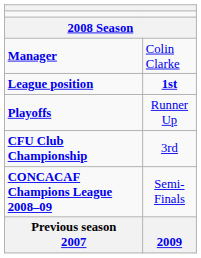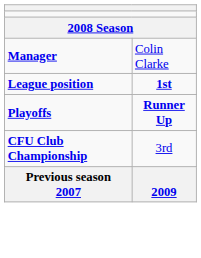 <table width=35% class="wikitable" style="float:right; font-size: 90%; text-align: left;">
 <tr>
 <th colspan=2></th>
 </tr>
 <tr>
 <td colspan=2 align=center></td>
 </tr>
 <tr>
 <th colspan=2 align=center><strong><a href='#'>2008 Season</a></strong></th>
 </tr>
 <tr>
 <td><strong><a href='#'>Manager</a></strong></td>
 <td><a href='#'>Colin Clarke</a></td>
 </tr>
 <tr>
 <td><strong><a href='#'>League position</a></strong></td>
 <td align=center><strong><a href='#'>1st</a></strong></td>
 </tr>
 <tr>
 <td><strong><a href='#'>Playoffs</a></strong></td>
-<td align=center><a href='#'>Runner Up</a></td>
+<td align=center><strong><a href='#'>Runner Up</a></strong></td>
 </tr>
 <tr>
 <td><strong><a href='#'>CFU Club Championship</a></strong></td>
 <td align=center><a href='#'>3rd</a></td>
 </tr>
 <tr>
-<td><strong><a href='#'>CONCACAF Champions League 2008–09</a></strong></td>
-<td align=center><a href='#'>Semi-Finals</a></td>
-</tr>
-<tr>
 <th> Previous season <br> <a href='#'>2007</a></th>
 <th> <br> <a href='#'>2009</a></th>
 </tr>
 </table>
